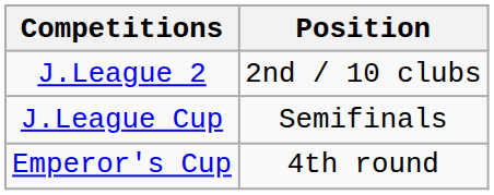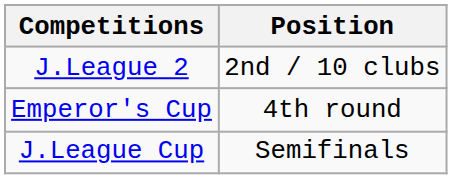 <table class="wikitable" style="text-align:center;">
 <tr>
 <th>Competitions</th>
 <th>Position</th>
 </tr>
 <tr>
 <td><a href='#'>J.League 2</a></td>
 <td>2nd / 10 clubs</td>
 </tr>
 <tr>
+<td><a href='#'>Emperor's Cup</a></td>
+<td>4th round</td>
+</tr>
+<tr>
 <td><a href='#'>J.League Cup</a></td>
 <td>Semifinals</td>
 </tr>
-<tr>
-<td><a href='#'>Emperor's Cup</a></td>
-<td>4th round</td>
-</tr>
 </table>
